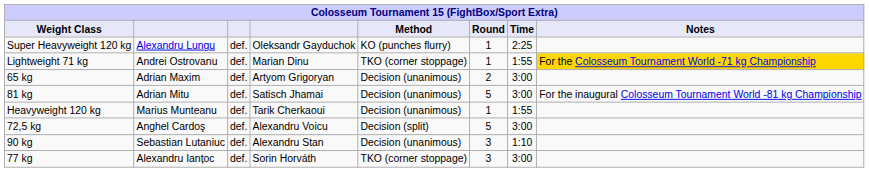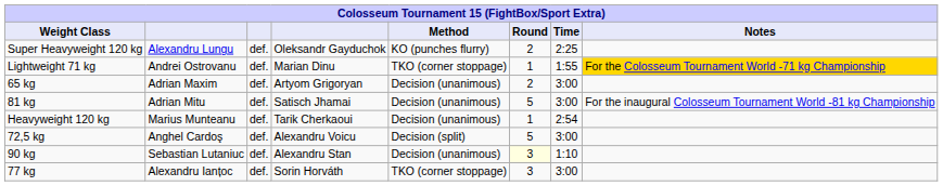 <table class="wikitable" style="font-size: 70%;">
 <tr>
 <th colspan="8" style="background-color: #ccf; color: #000080; text-align: center;"><strong>Colosseum Tournament 15 (FightBox/Sport Extra)</strong></th>
 </tr>
 <tr>
 <th colspan="1" style="background-color: #E6E8FA; color: #000000; text-align: center;">Weight Class</th>
 <th colspan="1" style="background-color: #E6E8FA; color: #000000; text-align: center;"></th>
 <th colspan="1" style="background-color: #E6E8FA; color: #000000; text-align: center;"></th>
 <th colspan="1" style="background-color: #E6E8FA; color: #000000; text-align: center;"></th>
 <th colspan="1" style="background-color: #E6E8FA; color: #000000; text-align: center;">Method</th>
 <th colspan="1" style="background-color: #E6E8FA; color: #000000; text-align: center;">Round</th>
 <th colspan="1" style="background-color: #E6E8FA; color: #000000; text-align: center;">Time</th>
 <th colspan="1" style="background-color: #E6E8FA; color: #000000; text-align: center;">Notes</th>
 </tr>
 <tr>
 <td>Super Heavyweight 120 kg</td>
 <td> <a href='#'>Alexandru Lungu</a></td>
 <td align=center>def.</td>
 <td> Oleksandr Gayduchok</td>
 <td>KO (punches flurry)</td>
-<td align=center>1</td>
+<td align=center>2</td>
 <td align=center>2:25</td>
 <td></td>
 </tr>
 <tr>
 <td>Lightweight 71 kg</td>
 <td> Andrei Ostrovanu</td>
 <td align=center>def.</td>
 <td> Marian Dinu</td>
 <td>TKO (corner stoppage)</td>
 <td align=center>1</td>
 <td align=center>1:55</td>
 <td style="background: gold;">For the <a href='#'>Colosseum Tournament World -71 kg Championship</a></td>
 </tr>
 <tr>
 <td>65 kg</td>
 <td> Adrian Maxim</td>
 <td align=center>def.</td>
 <td> Artyom Grigoryan</td>
 <td>Decision (unanimous)</td>
 <td align=center>2</td>
 <td align=center>3:00</td>
 <td></td>
 </tr>
 <tr>
 <td>81 kg</td>
 <td> Adrian Mitu</td>
 <td align=center>def.</td>
 <td> Satisch Jhamai</td>
 <td>Decision (unanimous)</td>
 <td align=center>5</td>
 <td align=center>3:00</td>
 <td>For the inaugural <a href='#'>Colosseum Tournament World -81 kg Championship</a></td>
 </tr>
 <tr>
 <td>Heavyweight 120 kg</td>
 <td> Marius Munteanu</td>
 <td align=center>def.</td>
 <td> Tarik Cherkaoui</td>
 <td>Decision (unanimous)</td>
 <td align=center>1</td>
-<td align=center>1:55</td>
+<td align=center>2:54</td>
 </tr>
 <tr>
 <td>72,5 kg</td>
 <td> Anghel Cardoş</td>
 <td align=center>def.</td>
 <td> Alexandru Voicu</td>
 <td>Decision (split)</td>
 <td align=center>5</td>
 <td align=center>3:00</td>
 <td></td>
 </tr>
 <tr>
 <td>90 kg</td>
 <td> Sebastian Lutaniuc</td>
 <td align=center>def.</td>
 <td> Alexandru Stan</td>
 <td>Decision (unanimous)</td>
-<td align=center>3</td>
+<td align=center style="background: lightyellow;">3</td>
 <td align=center>1:10</td>
 <td></td>
 </tr>
 <tr>
 <td>77 kg</td>
 <td> Alexandru Ianțoc</td>
 <td align=center>def.</td>
 <td> Sorin Horváth</td>
 <td>TKO (corner stoppage)</td>
 <td align=center>3</td>
 <td align=center>3:00</td>
 <td></td>
 </tr>
 </table>
